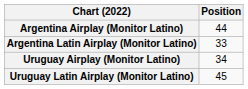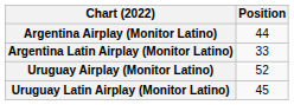 <table class="wikitable plainrowheaders" style="text-align:center">
 <tr>
 <th scope="col">Chart (2022)</th>
 <th scope="col">Position</th>
 </tr>
 <tr>
 <th scope="row">Argentina Airplay (Monitor Latino)</th>
 <td>44</td>
 </tr>
 <tr>
 <th scope="row">Argentina Latin Airplay (Monitor Latino)</th>
 <td>33</td>
 </tr>
 <tr>
 <th scope="row">Uruguay Airplay (Monitor Latino)</th>
-<td>34</td>
+<td>52</td>
 </tr>
 <tr>
 <th scope="row">Uruguay Latin Airplay (Monitor Latino)</th>
 <td>45</td>
 </tr>
 </table>
